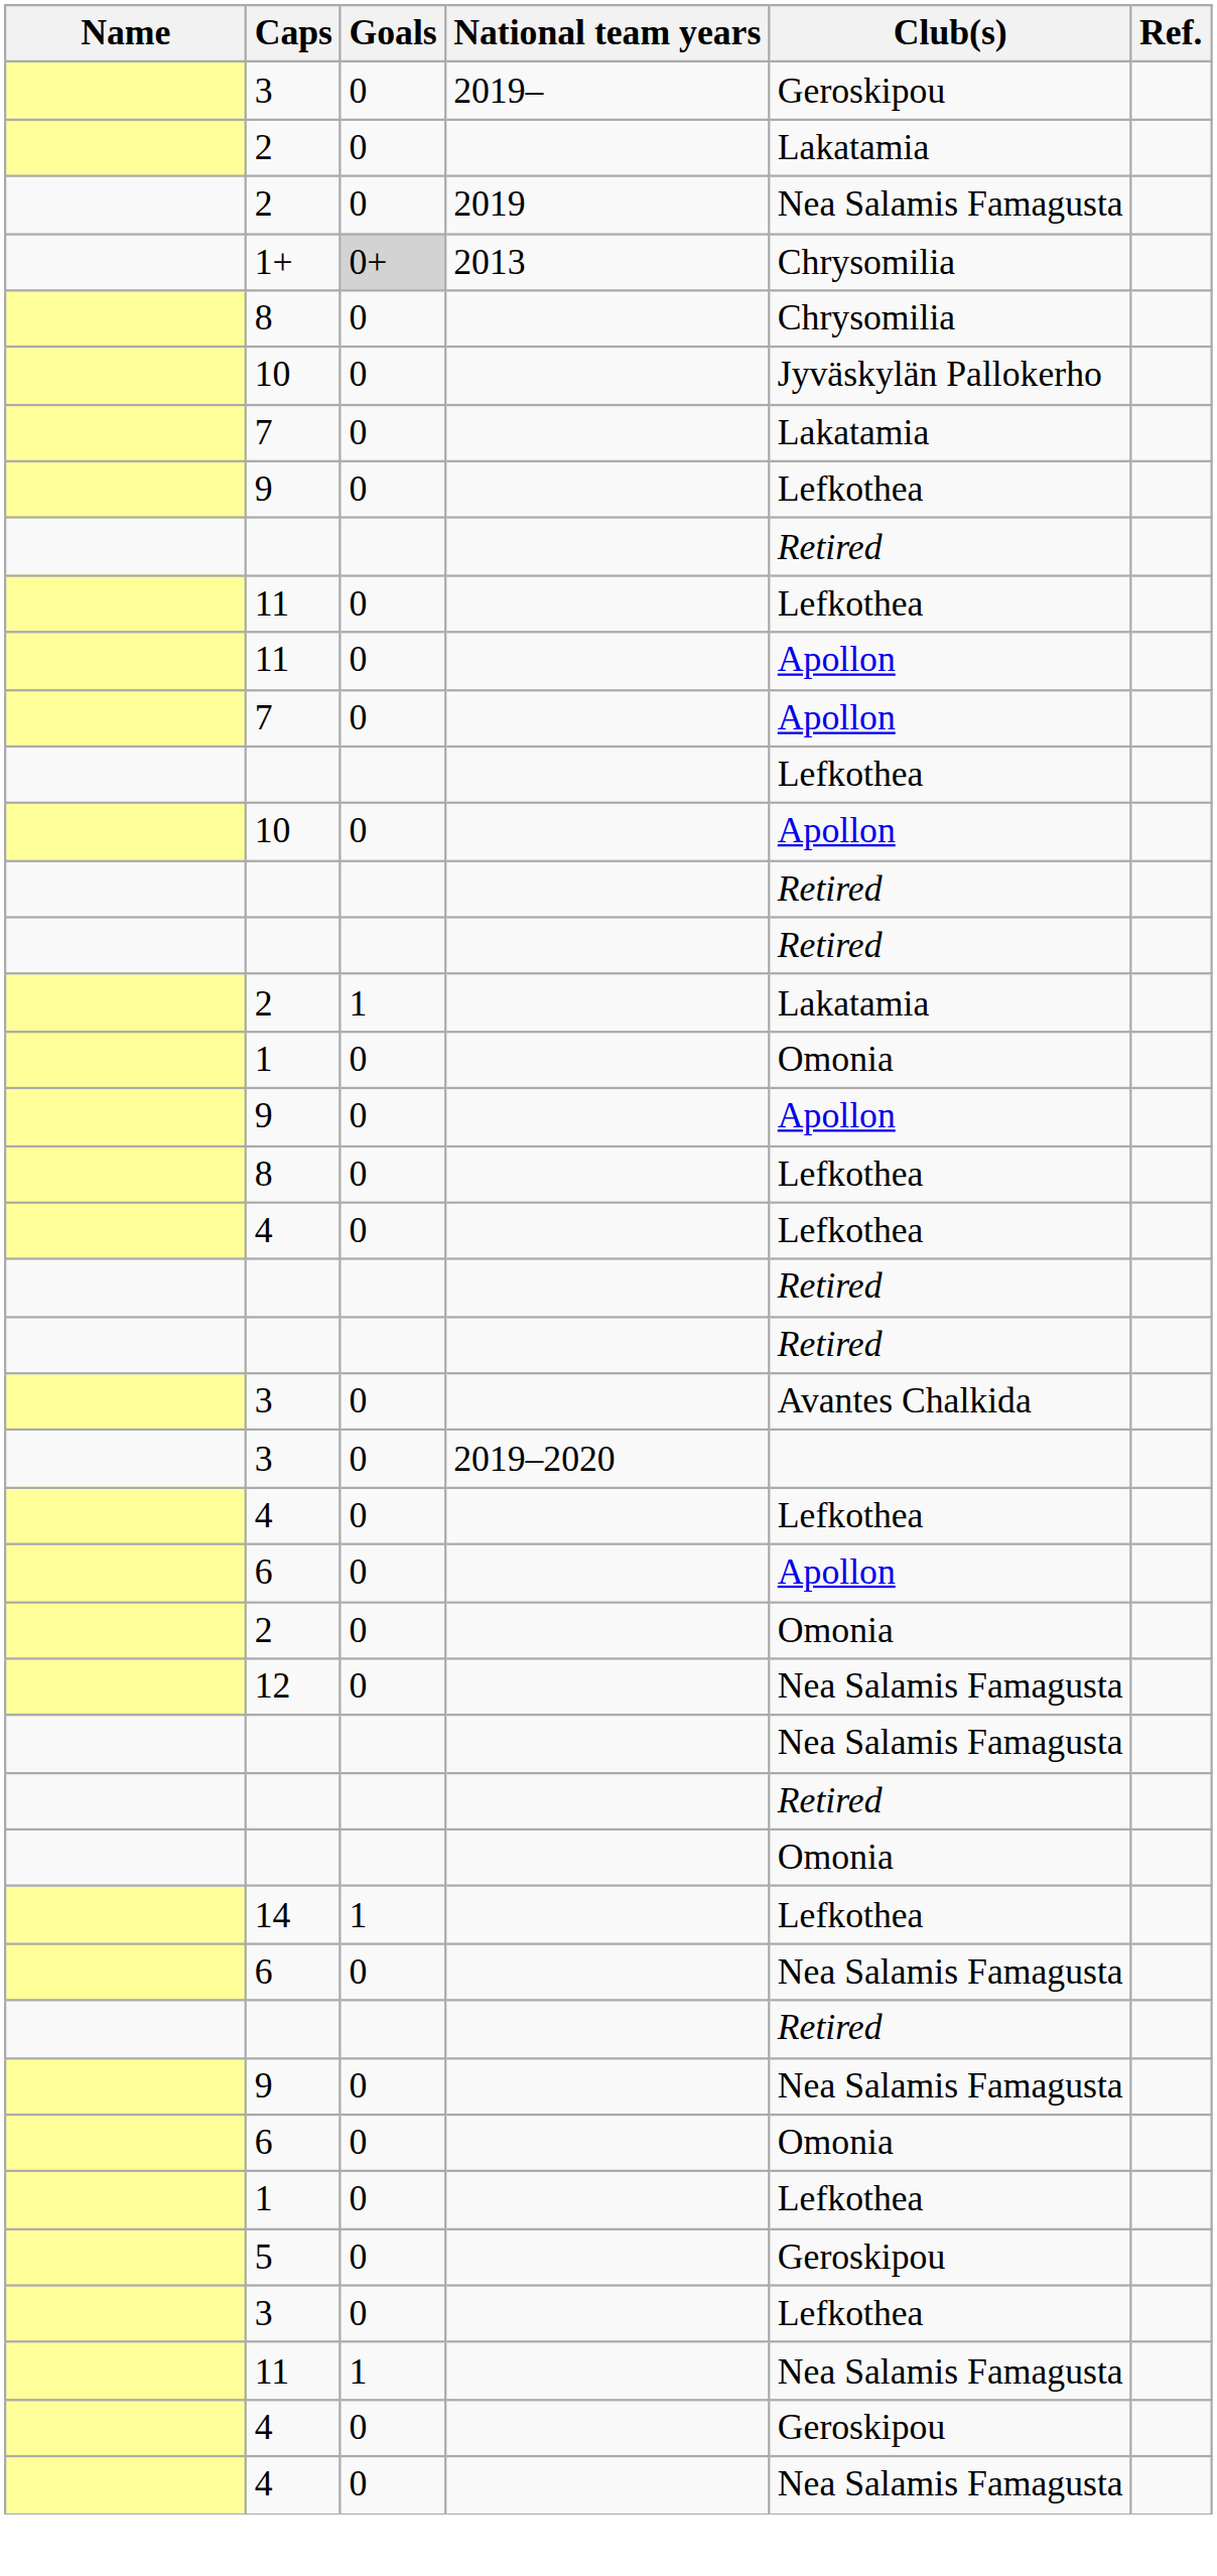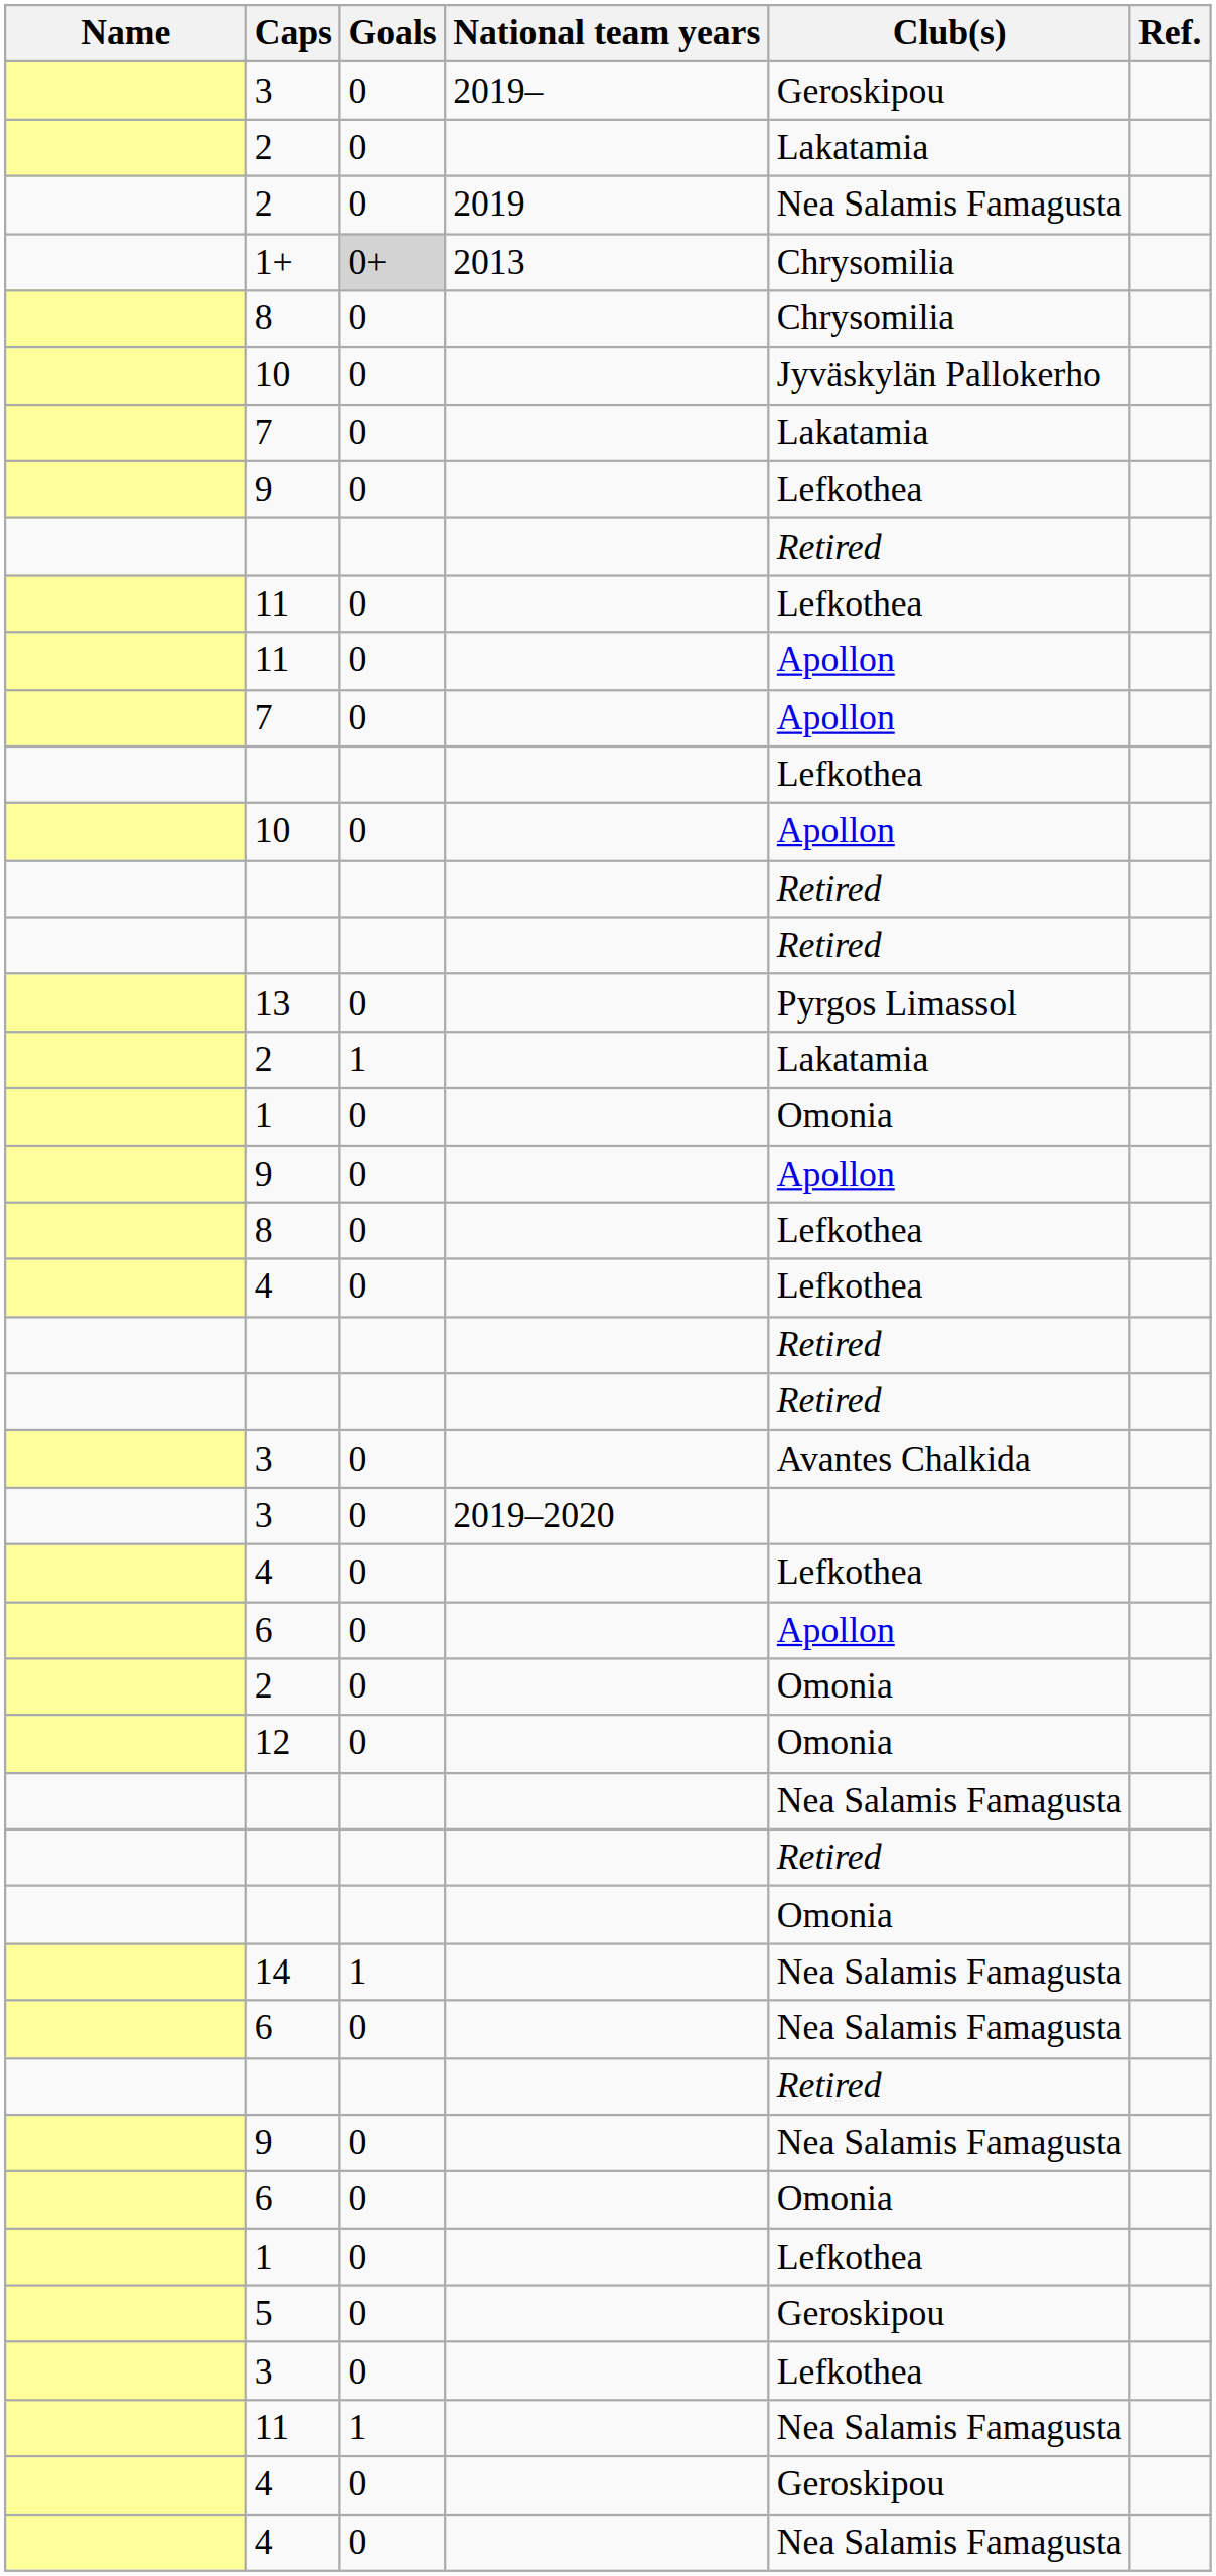 <table class="wikitable sortable">
 <tr>
 <th width="20%">Name</th>
 <th>Caps</th>
 <th>Goals</th>
 <th>National team years</th>
 <th>Club(s)</th>
 <th>Ref.</th>
 </tr>
 <tr>
 <td scope="row" style="background-color:#FFFF99" align="left"><strong></strong></td>
 <td>3</td>
 <td>0</td>
 <td>2019–</td>
 <td> Geroskipou</td>
 <td></td>
 </tr>
 <tr>
 <td scope="row" style="background-color:#FFFF99" align="left"><strong></strong></td>
 <td>2</td>
 <td>0</td>
 <td></td>
 <td> Lakatamia</td>
 <td></td>
 </tr>
 <tr>
 <td></td>
 <td>2</td>
 <td>0</td>
 <td>2019</td>
 <td> Nea Salamis Famagusta</td>
 <td></td>
 </tr>
 <tr>
 <td></td>
 <td>1+</td>
 <td style="background: lightgrey;">0+</td>
 <td>2013</td>
 <td> Chrysomilia</td>
 <td></td>
 </tr>
 <tr>
 <td scope="row" style="background-color:#FFFF99" align="left"><strong></strong></td>
 <td>8</td>
 <td>0</td>
 <td></td>
 <td> Chrysomilia</td>
 <td></td>
 </tr>
 <tr>
 <td scope="row" style="background-color:#FFFF99" align="left"><strong></strong></td>
 <td>10</td>
 <td>0</td>
 <td></td>
 <td> Jyväskylän Pallokerho</td>
 <td></td>
 </tr>
 <tr>
 <td scope="row" style="background-color:#FFFF99" align="left"><strong></strong></td>
 <td>7</td>
 <td>0</td>
 <td></td>
 <td> Lakatamia</td>
 <td></td>
 </tr>
 <tr>
 <td scope="row" style="background-color:#FFFF99" align="left"><strong></strong></td>
 <td>9</td>
 <td>0</td>
 <td></td>
 <td> Lefkothea</td>
 <td></td>
 </tr>
 <tr>
 <td></td>
 <td></td>
 <td></td>
 <td></td>
 <td><em>Retired</em></td>
 <td></td>
 </tr>
 <tr>
 <td scope="row" style="background-color:#FFFF99" align="left"><strong></strong></td>
 <td>11</td>
 <td>0</td>
 <td></td>
 <td> Lefkothea</td>
 <td></td>
 </tr>
 <tr>
 <td scope="row" style="background-color:#FFFF99" align="left"><strong></strong></td>
 <td>11</td>
 <td>0</td>
 <td></td>
 <td> <a href='#'>Apollon</a></td>
 <td></td>
 </tr>
 <tr>
 <td scope="row" style="background-color:#FFFF99" align="left"><strong></strong></td>
 <td>7</td>
 <td>0</td>
 <td></td>
 <td> <a href='#'>Apollon</a></td>
 <td></td>
 </tr>
 <tr>
 <td></td>
 <td></td>
 <td></td>
 <td></td>
 <td> Lefkothea</td>
 <td></td>
 </tr>
 <tr>
 <td scope="row" style="background-color:#FFFF99" align="left"><strong></strong></td>
 <td>10</td>
 <td>0</td>
 <td></td>
 <td> <a href='#'>Apollon</a></td>
 <td></td>
 </tr>
 <tr>
 <td></td>
 <td></td>
 <td></td>
 <td></td>
 <td><em>Retired</em></td>
 <td></td>
 </tr>
 <tr>
 <td></td>
 <td></td>
 <td></td>
 <td></td>
 <td><em>Retired</em></td>
 <td></td>
 </tr>
 <tr>
 <td scope="row" style="background-color:#FFFF99" align="left"><strong></strong></td>
+<td>13</td>
+<td>0</td>
+<td></td>
+<td> Pyrgos Limassol</td>
+<td></td>
+</tr>
+<tr>
+<td scope="row" style="background-color:#FFFF99" align="left"><strong></strong></td>
 <td>2</td>
 <td>1</td>
 <td></td>
 <td> Lakatamia</td>
 <td></td>
 </tr>
 <tr>
 <td scope="row" style="background-color:#FFFF99" align="left"><strong></strong></td>
 <td>1</td>
 <td>0</td>
 <td></td>
 <td> Omonia</td>
 <td></td>
 </tr>
 <tr>
 <td scope="row" style="background-color:#FFFF99" align="left"><strong></strong></td>
 <td>9</td>
 <td>0</td>
 <td></td>
 <td> <a href='#'>Apollon</a></td>
 <td></td>
 </tr>
 <tr>
 <td scope="row" style="background-color:#FFFF99" align="left"><strong></strong></td>
 <td>8</td>
 <td>0</td>
 <td></td>
 <td> Lefkothea</td>
 <td></td>
 </tr>
 <tr>
 <td scope="row" style="background-color:#FFFF99" align="left"><strong></strong></td>
 <td>4</td>
 <td>0</td>
 <td></td>
 <td> Lefkothea</td>
 <td></td>
 </tr>
 <tr>
 <td></td>
 <td></td>
 <td></td>
 <td></td>
 <td><em>Retired</em></td>
 <td></td>
 </tr>
 <tr>
 <td></td>
 <td></td>
 <td></td>
 <td></td>
 <td><em>Retired</em></td>
 <td></td>
 </tr>
 <tr>
 <td scope="row" style="background-color:#FFFF99" align="left"><strong></strong></td>
 <td>3</td>
 <td>0</td>
 <td></td>
 <td> Avantes Chalkida</td>
 <td></td>
 </tr>
 <tr>
 <td></td>
 <td>3</td>
 <td>0</td>
 <td>2019–2020</td>
 <td></td>
 <td></td>
 </tr>
 <tr>
 <td scope="row" style="background-color:#FFFF99" align="left"><strong></strong></td>
 <td>4</td>
 <td>0</td>
 <td></td>
 <td> Lefkothea</td>
 <td></td>
 </tr>
 <tr>
 <td scope="row" style="background-color:#FFFF99" align="left"><strong></strong></td>
 <td>6</td>
 <td>0</td>
 <td></td>
 <td> <a href='#'>Apollon</a></td>
 <td></td>
 </tr>
 <tr>
 <td scope="row" style="background-color:#FFFF99" align="left"><strong></strong></td>
 <td>2</td>
 <td>0</td>
 <td></td>
 <td> Omonia</td>
 <td></td>
 </tr>
 <tr>
 <td scope="row" style="background-color:#FFFF99" align="left"><strong></strong></td>
 <td>12</td>
 <td>0</td>
 <td></td>
-<td> Nea Salamis Famagusta</td>
+<td> Omonia</td>
 <td></td>
 </tr>
 <tr>
 <td></td>
 <td></td>
 <td></td>
 <td></td>
 <td> Nea Salamis Famagusta</td>
 <td></td>
 </tr>
 <tr>
 <td></td>
 <td></td>
 <td></td>
 <td></td>
 <td><em>Retired</em></td>
 <td></td>
 </tr>
 <tr>
 <td></td>
 <td></td>
 <td></td>
 <td></td>
 <td> Omonia</td>
 <td></td>
 </tr>
 <tr>
 <td scope="row" style="background-color:#FFFF99" align="left"><strong></strong></td>
 <td>14</td>
 <td>1</td>
 <td></td>
-<td> Lefkothea</td>
+<td> Nea Salamis Famagusta</td>
 <td></td>
 </tr>
 <tr>
 <td scope="row" style="background-color:#FFFF99" align="left"><strong></strong></td>
 <td>6</td>
 <td>0</td>
 <td></td>
 <td> Nea Salamis Famagusta</td>
 <td></td>
 </tr>
 <tr>
 <td></td>
 <td></td>
 <td></td>
 <td></td>
 <td><em>Retired</em></td>
 <td></td>
 </tr>
 <tr>
 <td scope="row" style="background-color:#FFFF99" align="left"><strong></strong></td>
 <td>9</td>
 <td>0</td>
 <td></td>
 <td> Nea Salamis Famagusta</td>
 <td></td>
 </tr>
 <tr>
 <td scope="row" style="background-color:#FFFF99" align="left"><strong></strong></td>
 <td>6</td>
 <td>0</td>
 <td></td>
 <td> Omonia</td>
 <td></td>
 </tr>
 <tr>
 <td scope="row" style="background-color:#FFFF99" align="left"><strong></strong></td>
 <td>1</td>
 <td>0</td>
 <td></td>
 <td> Lefkothea</td>
 <td></td>
 </tr>
 <tr>
 <td scope="row" style="background-color:#FFFF99" align="left"><strong></strong></td>
 <td>5</td>
 <td>0</td>
 <td></td>
 <td> Geroskipou</td>
 <td></td>
 </tr>
 <tr>
 <td scope="row" style="background-color:#FFFF99" align="left"><strong></strong></td>
 <td>3</td>
 <td>0</td>
 <td></td>
 <td> Lefkothea</td>
 <td></td>
 </tr>
 <tr>
 <td scope="row" style="background-color:#FFFF99" align="left"><strong></strong></td>
 <td>11</td>
 <td>1</td>
 <td></td>
 <td> Nea Salamis Famagusta</td>
 <td></td>
 </tr>
 <tr>
 <td scope="row" style="background-color:#FFFF99" align="left"><strong></strong></td>
 <td>4</td>
 <td>0</td>
 <td></td>
 <td> Geroskipou</td>
 <td></td>
 </tr>
 <tr>
 <td scope="row" style="background-color:#FFFF99" align="left"><strong></strong></td>
 <td>4</td>
 <td>0</td>
 <td></td>
 <td> Nea Salamis Famagusta</td>
 <td></td>
 </tr>
 </table>
